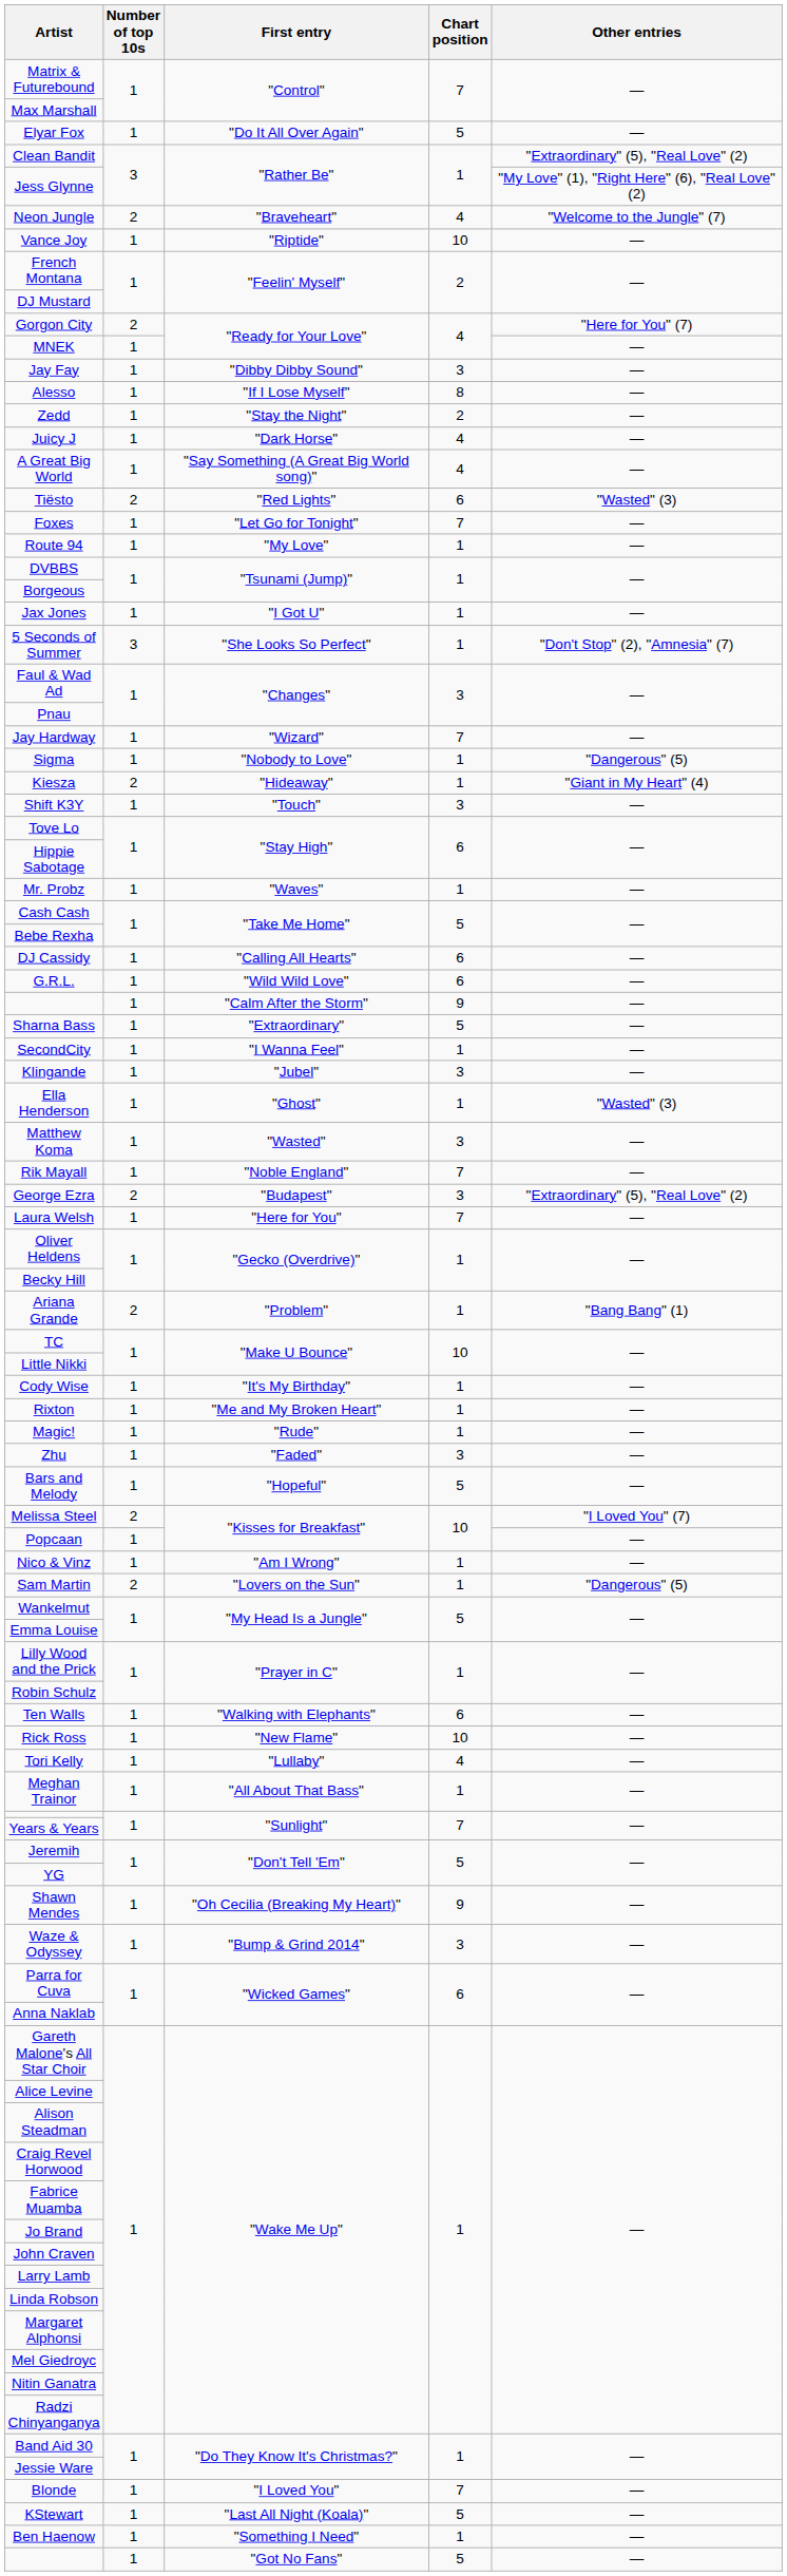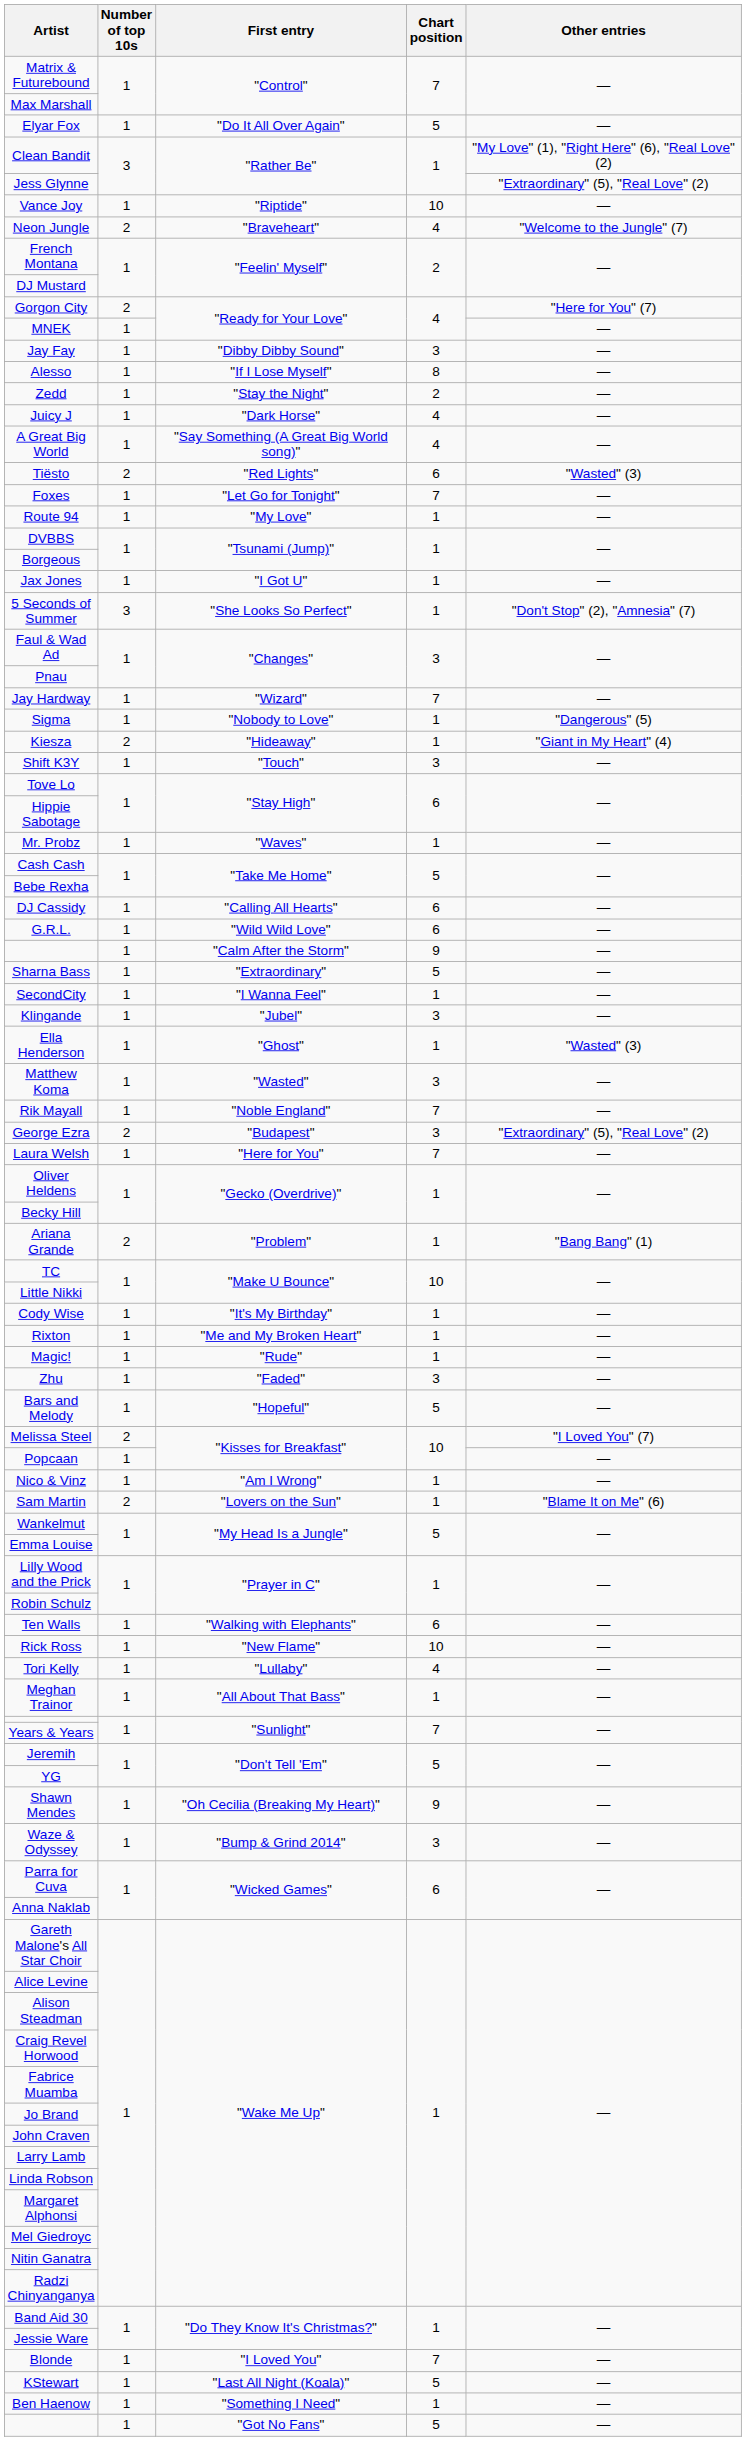 <table class="wikitable sortable mw-collapsible mw-collapsed" style="text-align: center;">
 <tr>
 <th scope="col" style="width:55px;">Artist</th>
 <th scope="col" style="width:55px;" data-sort-type="number">Number of top 10s</th>
 <th scope="col" style="text-align:center;">First entry</th>
 <th scope="col" style="width:55px;" data-sort-type="number">Chart position</th>
 <th scope="col" style="text-align:center;">Other entries</th>
 </tr>
 <tr>
 <td><a href='#'>Matrix & Futurebound</a></td>
 <td rowspan="2">1</td>
 <td rowspan="2">"<a href='#'>Control</a>"</td>
 <td rowspan="2">7</td>
 <td rowspan="2">—</td>
 </tr>
 <tr>
 <td><a href='#'>Max Marshall</a></td>
 </tr>
 <tr>
 <td><a href='#'>Elyar Fox</a></td>
 <td>1</td>
 <td>"<a href='#'>Do It All Over Again</a>"</td>
 <td>5</td>
 <td>—</td>
 </tr>
 <tr>
 <td><a href='#'>Clean Bandit</a></td>
 <td rowspan="2">3</td>
 <td rowspan="2">"<a href='#'>Rather Be</a>"</td>
 <td rowspan="2">1</td>
+<td>"<a href='#'>My Love</a>" (1), "<a href='#'>Right Here</a>" (6), "<a href='#'>Real Love</a>" (2)</td>
+</tr>
+<tr>
+<td><a href='#'>Jess Glynne</a></td>
 <td>"<a href='#'>Extraordinary</a>" (5), "<a href='#'>Real Love</a>" (2)</td>
 </tr>
 <tr>
-<td><a href='#'>Jess Glynne</a></td>
-<td>"<a href='#'>My Love</a>" (1), "<a href='#'>Right Here</a>" (6), "<a href='#'>Real Love</a>" (2)</td>
+<td><a href='#'>Vance Joy</a></td>
+<td>1</td>
+<td>"<a href='#'>Riptide</a>"</td>
+<td>10</td>
+<td>—</td>
 </tr>
 <tr>
 <td><a href='#'>Neon Jungle</a></td>
 <td>2</td>
 <td>"<a href='#'>Braveheart</a>"</td>
 <td>4</td>
 <td>"<a href='#'>Welcome to the Jungle</a>" (7)</td>
-</tr>
-<tr>
-<td><a href='#'>Vance Joy</a></td>
-<td>1</td>
-<td>"<a href='#'>Riptide</a>"</td>
-<td>10</td>
-<td>—</td>
 </tr>
 <tr>
 <td><a href='#'>French Montana</a></td>
 <td rowspan="2">1</td>
 <td rowspan="2">"<a href='#'>Feelin' Myself</a>"</td>
 <td rowspan="2">2</td>
 <td rowspan="2">—</td>
 </tr>
 <tr>
 <td><a href='#'>DJ Mustard</a></td>
 </tr>
 <tr>
 <td><a href='#'>Gorgon City</a></td>
 <td>2</td>
 <td rowspan="2">"<a href='#'>Ready for Your Love</a>"</td>
 <td rowspan="2">4</td>
 <td>"<a href='#'>Here for You</a>" (7)</td>
 </tr>
 <tr>
 <td><a href='#'>MNEK</a></td>
 <td>1</td>
 <td>—</td>
 </tr>
 <tr>
 <td><a href='#'>Jay Fay</a></td>
 <td>1</td>
 <td>"<a href='#'>Dibby Dibby Sound</a>"</td>
 <td>3</td>
 <td>—</td>
 </tr>
 <tr>
 <td><a href='#'>Alesso</a></td>
 <td>1</td>
 <td>"<a href='#'>If I Lose Myself</a>"</td>
 <td>8</td>
 <td>—</td>
 </tr>
 <tr>
 <td><a href='#'>Zedd</a></td>
 <td>1</td>
 <td>"<a href='#'>Stay the Night</a>"</td>
 <td>2</td>
 <td>—</td>
 </tr>
 <tr>
 <td><a href='#'>Juicy J</a></td>
 <td>1</td>
 <td>"<a href='#'>Dark Horse</a>"</td>
 <td>4</td>
 <td>—</td>
 </tr>
 <tr>
 <td><a href='#'>A Great Big World</a></td>
 <td>1</td>
 <td>"<a href='#'>Say Something (A Great Big World song)</a>"</td>
 <td>4</td>
 <td>—</td>
 </tr>
 <tr>
 <td><a href='#'>Tiësto</a></td>
 <td>2</td>
 <td>"<a href='#'>Red Lights</a>"</td>
 <td>6</td>
 <td>"<a href='#'>Wasted</a>" (3)</td>
 </tr>
 <tr>
 <td><a href='#'>Foxes</a></td>
 <td>1</td>
 <td>"<a href='#'>Let Go for Tonight</a>"</td>
 <td>7</td>
 <td>—</td>
 </tr>
 <tr>
 <td><a href='#'>Route 94</a></td>
 <td>1</td>
 <td>"<a href='#'>My Love</a>"</td>
 <td>1</td>
 <td>—</td>
 </tr>
 <tr>
 <td><a href='#'>DVBBS</a></td>
 <td rowspan="2">1</td>
 <td rowspan="2">"<a href='#'>Tsunami (Jump)</a>"</td>
 <td rowspan="2">1</td>
 <td rowspan="2">—</td>
 </tr>
 <tr>
 <td><a href='#'>Borgeous</a></td>
 </tr>
 <tr>
 <td><a href='#'>Jax Jones</a></td>
 <td>1</td>
 <td>"<a href='#'>I Got U</a>"</td>
 <td>1</td>
 <td>—</td>
 </tr>
 <tr>
 <td><a href='#'>5 Seconds of Summer</a></td>
 <td>3</td>
 <td>"<a href='#'>She Looks So Perfect</a>"</td>
 <td>1</td>
 <td>"<a href='#'>Don't Stop</a>" (2), "<a href='#'>Amnesia</a>" (7)</td>
 </tr>
 <tr>
 <td><a href='#'>Faul & Wad Ad</a></td>
 <td rowspan="2">1</td>
 <td rowspan="2">"<a href='#'>Changes</a>"</td>
 <td rowspan="2">3</td>
 <td rowspan="2">—</td>
 </tr>
 <tr>
 <td><a href='#'>Pnau</a></td>
 </tr>
 <tr>
 <td><a href='#'>Jay Hardway</a></td>
 <td>1</td>
 <td>"<a href='#'>Wizard</a>"</td>
 <td>7</td>
 <td>—</td>
 </tr>
 <tr>
 <td><a href='#'>Sigma</a></td>
 <td>1</td>
 <td>"<a href='#'>Nobody to Love</a>"</td>
 <td>1</td>
 <td>"<a href='#'>Dangerous</a>" (5)</td>
 </tr>
 <tr>
 <td><a href='#'>Kiesza</a></td>
 <td>2</td>
 <td>"<a href='#'>Hideaway</a>"</td>
 <td>1</td>
 <td>"<a href='#'>Giant in My Heart</a>" (4)</td>
 </tr>
 <tr>
 <td><a href='#'>Shift K3Y</a></td>
 <td>1</td>
 <td>"<a href='#'>Touch</a>"</td>
 <td>3</td>
 <td>—</td>
 </tr>
 <tr>
 <td><a href='#'>Tove Lo</a></td>
 <td rowspan="2">1</td>
 <td rowspan="2">"<a href='#'>Stay High</a>"</td>
 <td rowspan="2">6</td>
 <td rowspan="2">—</td>
 </tr>
 <tr>
 <td><a href='#'>Hippie Sabotage</a></td>
 </tr>
 <tr>
 <td><a href='#'>Mr. Probz</a></td>
 <td>1</td>
 <td>"<a href='#'>Waves</a>"</td>
 <td>1</td>
 <td>—</td>
 </tr>
 <tr>
 <td><a href='#'>Cash Cash</a></td>
 <td rowspan="2">1</td>
 <td rowspan="2">"<a href='#'>Take Me Home</a>"</td>
 <td rowspan="2">5</td>
 <td rowspan="2">—</td>
 </tr>
 <tr>
 <td><a href='#'>Bebe Rexha</a></td>
 </tr>
 <tr>
 <td><a href='#'>DJ Cassidy</a></td>
 <td>1</td>
 <td>"<a href='#'>Calling All Hearts</a>"</td>
 <td>6</td>
 <td>—</td>
 </tr>
 <tr>
 <td><a href='#'>G.R.L.</a></td>
 <td>1</td>
 <td>"<a href='#'>Wild Wild Love</a>"</td>
 <td>6</td>
 <td>—</td>
 </tr>
 <tr>
 <td></td>
 <td>1</td>
 <td>"<a href='#'>Calm After the Storm</a>"</td>
 <td>9</td>
 <td>—</td>
 </tr>
 <tr>
 <td><a href='#'>Sharna Bass</a></td>
 <td>1</td>
 <td>"<a href='#'>Extraordinary</a>"</td>
 <td>5</td>
 <td>—</td>
 </tr>
 <tr>
 <td><a href='#'>SecondCity</a></td>
 <td>1</td>
 <td>"<a href='#'>I Wanna Feel</a>"</td>
 <td>1</td>
 <td>—</td>
 </tr>
 <tr>
 <td><a href='#'>Klingande</a></td>
 <td>1</td>
 <td>"<a href='#'>Jubel</a>"</td>
 <td>3</td>
 <td>—</td>
 </tr>
 <tr>
 <td><a href='#'>Ella Henderson</a></td>
 <td>1</td>
 <td>"<a href='#'>Ghost</a>"</td>
 <td>1</td>
 <td>"<a href='#'>Wasted</a>" (3)</td>
 </tr>
 <tr>
 <td><a href='#'>Matthew Koma</a></td>
 <td>1</td>
 <td>"<a href='#'>Wasted</a>"</td>
 <td>3</td>
 <td>—</td>
 </tr>
 <tr>
 <td><a href='#'>Rik Mayall</a></td>
 <td>1</td>
 <td>"<a href='#'>Noble England</a>"</td>
 <td>7</td>
 <td>—</td>
 </tr>
 <tr>
 <td><a href='#'>George Ezra</a></td>
 <td>2</td>
 <td>"<a href='#'>Budapest</a>"</td>
 <td>3</td>
 <td>"<a href='#'>Extraordinary</a>" (5), "<a href='#'>Real Love</a>" (2)</td>
 </tr>
 <tr>
 <td><a href='#'>Laura Welsh</a></td>
 <td>1</td>
 <td>"<a href='#'>Here for You</a>"</td>
 <td>7</td>
 <td>—</td>
 </tr>
 <tr>
 <td><a href='#'>Oliver Heldens</a></td>
 <td rowspan="2">1</td>
 <td rowspan="2">"<a href='#'>Gecko (Overdrive)</a>"</td>
 <td rowspan="2">1</td>
 <td rowspan="2">—</td>
 </tr>
 <tr>
 <td><a href='#'>Becky Hill</a></td>
 </tr>
 <tr>
 <td><a href='#'>Ariana Grande</a></td>
 <td>2</td>
 <td>"<a href='#'>Problem</a>"</td>
 <td>1</td>
 <td>"<a href='#'>Bang Bang</a>" (1)</td>
 </tr>
 <tr>
 <td><a href='#'>TC</a></td>
 <td rowspan="2">1</td>
 <td rowspan="2">"<a href='#'>Make U Bounce</a>"</td>
 <td rowspan="2">10</td>
 <td rowspan="2">—</td>
 </tr>
 <tr>
 <td><a href='#'>Little Nikki</a></td>
 </tr>
 <tr>
 <td><a href='#'>Cody Wise</a></td>
 <td>1</td>
 <td>"<a href='#'>It's My Birthday</a>"</td>
 <td>1</td>
 <td>—</td>
 </tr>
 <tr>
 <td><a href='#'>Rixton</a></td>
 <td>1</td>
 <td>"<a href='#'>Me and My Broken Heart</a>"</td>
 <td>1</td>
 <td>—</td>
 </tr>
 <tr>
 <td><a href='#'>Magic!</a></td>
 <td>1</td>
 <td>"<a href='#'>Rude</a>"</td>
 <td>1</td>
 <td>—</td>
 </tr>
 <tr>
 <td><a href='#'>Zhu</a></td>
 <td>1</td>
 <td>"<a href='#'>Faded</a>"</td>
 <td>3</td>
 <td>—</td>
 </tr>
 <tr>
 <td><a href='#'>Bars and Melody</a></td>
 <td>1</td>
 <td>"<a href='#'>Hopeful</a>"</td>
 <td>5</td>
 <td>—</td>
 </tr>
 <tr>
 <td><a href='#'>Melissa Steel</a></td>
 <td>2</td>
 <td rowspan="2">"<a href='#'>Kisses for Breakfast</a>"</td>
 <td rowspan="2">10</td>
 <td>"<a href='#'>I Loved You</a>" (7)</td>
 </tr>
 <tr>
 <td><a href='#'>Popcaan</a></td>
 <td>1</td>
 <td>—</td>
 </tr>
 <tr>
 <td><a href='#'>Nico & Vinz</a></td>
 <td>1</td>
 <td>"<a href='#'>Am I Wrong</a>"</td>
 <td>1</td>
 <td>—</td>
 </tr>
 <tr>
 <td><a href='#'>Sam Martin</a></td>
 <td>2</td>
 <td>"<a href='#'>Lovers on the Sun</a>"</td>
 <td>1</td>
-<td>"<a href='#'>Dangerous</a>" (5)</td>
+<td>"<a href='#'>Blame It on Me</a>" (6)</td>
 </tr>
 <tr>
 <td><a href='#'>Wankelmut</a></td>
 <td rowspan="2">1</td>
 <td rowspan="2">"<a href='#'>My Head Is a Jungle</a>"</td>
 <td rowspan="2">5</td>
 <td rowspan="2">—</td>
 </tr>
 <tr>
 <td><a href='#'>Emma Louise</a></td>
 </tr>
 <tr>
 <td><a href='#'>Lilly Wood and the Prick</a></td>
 <td rowspan="2">1</td>
 <td rowspan="2">"<a href='#'>Prayer in C</a>"</td>
 <td rowspan="2">1</td>
 <td rowspan="2">—</td>
 </tr>
 <tr>
 <td><a href='#'>Robin Schulz</a></td>
 </tr>
 <tr>
 <td><a href='#'>Ten Walls</a></td>
 <td>1</td>
 <td>"<a href='#'>Walking with Elephants</a>"</td>
 <td>6</td>
 <td>—</td>
 </tr>
 <tr>
 <td><a href='#'>Rick Ross</a></td>
 <td>1</td>
 <td>"<a href='#'>New Flame</a>"</td>
 <td>10</td>
 <td>—</td>
 </tr>
 <tr>
 <td><a href='#'>Tori Kelly</a></td>
 <td>1</td>
 <td>"<a href='#'>Lullaby</a>"</td>
 <td>4</td>
 <td>—</td>
 </tr>
 <tr>
 <td><a href='#'>Meghan Trainor</a></td>
 <td>1</td>
 <td>"<a href='#'>All About That Bass</a>"</td>
 <td>1</td>
 <td>—</td>
 </tr>
 <tr>
 <td></td>
 <td rowspan="2">1</td>
 <td rowspan="2">"<a href='#'>Sunlight</a>"</td>
 <td rowspan="2">7</td>
 <td rowspan="2">—</td>
 </tr>
 <tr>
 <td><a href='#'>Years & Years</a></td>
 </tr>
 <tr>
 <td><a href='#'>Jeremih</a></td>
 <td rowspan="2">1</td>
 <td rowspan="2">"<a href='#'>Don't Tell 'Em</a>"</td>
 <td rowspan="2">5</td>
 <td rowspan="2">—</td>
 </tr>
 <tr>
 <td><a href='#'>YG</a></td>
 </tr>
 <tr>
 <td><a href='#'>Shawn Mendes</a></td>
 <td>1</td>
 <td>"<a href='#'>Oh Cecilia (Breaking My Heart)</a>"</td>
 <td>9</td>
 <td>—</td>
 </tr>
 <tr>
 <td><a href='#'>Waze & Odyssey</a></td>
 <td>1</td>
 <td>"<a href='#'>Bump & Grind 2014</a>"</td>
 <td>3</td>
 <td>—</td>
 </tr>
 <tr>
 <td><a href='#'>Parra for Cuva</a></td>
 <td rowspan="2">1</td>
 <td rowspan="2">"<a href='#'>Wicked Games</a>"</td>
 <td rowspan="2">6</td>
 <td rowspan="2">—</td>
 </tr>
 <tr>
 <td><a href='#'>Anna Naklab</a></td>
 </tr>
 <tr>
 <td><a href='#'>Gareth Malone</a>'s <a href='#'>All Star Choir</a></td>
 <td rowspan="13">1</td>
 <td rowspan="13">"<a href='#'>Wake Me Up</a>"</td>
 <td rowspan="13">1</td>
 <td rowspan="13">—</td>
 </tr>
 <tr>
 <td><a href='#'>Alice Levine</a></td>
 </tr>
 <tr>
 <td><a href='#'>Alison Steadman</a></td>
 </tr>
 <tr>
 <td><a href='#'>Craig Revel Horwood</a></td>
 </tr>
 <tr>
 <td><a href='#'>Fabrice Muamba</a></td>
 </tr>
 <tr>
 <td><a href='#'>Jo Brand</a></td>
 </tr>
 <tr>
 <td><a href='#'>John Craven</a></td>
 </tr>
 <tr>
 <td><a href='#'>Larry Lamb</a></td>
 </tr>
 <tr>
 <td><a href='#'>Linda Robson</a></td>
 </tr>
 <tr>
 <td><a href='#'>Margaret Alphonsi</a></td>
 </tr>
 <tr>
 <td><a href='#'>Mel Giedroyc</a></td>
 </tr>
 <tr>
 <td><a href='#'>Nitin Ganatra</a></td>
 </tr>
 <tr>
 <td><a href='#'>Radzi Chinyanganya</a></td>
 </tr>
 <tr>
 <td><a href='#'>Band Aid 30</a></td>
 <td rowspan="2">1</td>
 <td rowspan="2">"<a href='#'>Do They Know It's Christmas?</a>"</td>
 <td rowspan="2">1</td>
 <td rowspan="2">—</td>
 </tr>
 <tr>
 <td><a href='#'>Jessie Ware</a></td>
 </tr>
 <tr>
 <td><a href='#'>Blonde</a></td>
 <td>1</td>
 <td>"<a href='#'>I Loved You</a>"</td>
 <td>7</td>
 <td>—</td>
 </tr>
 <tr>
 <td><a href='#'>KStewart</a></td>
 <td>1</td>
 <td>"<a href='#'>Last All Night (Koala)</a>"</td>
 <td>5</td>
 <td>—</td>
 </tr>
 <tr>
 <td><a href='#'>Ben Haenow</a></td>
 <td>1</td>
 <td>"<a href='#'>Something I Need</a>"</td>
 <td>1</td>
 <td>—</td>
 </tr>
 <tr>
 <td></td>
 <td>1</td>
 <td>"<a href='#'>Got No Fans</a>"</td>
 <td>5</td>
 <td>—</td>
 </tr>
 </table>
